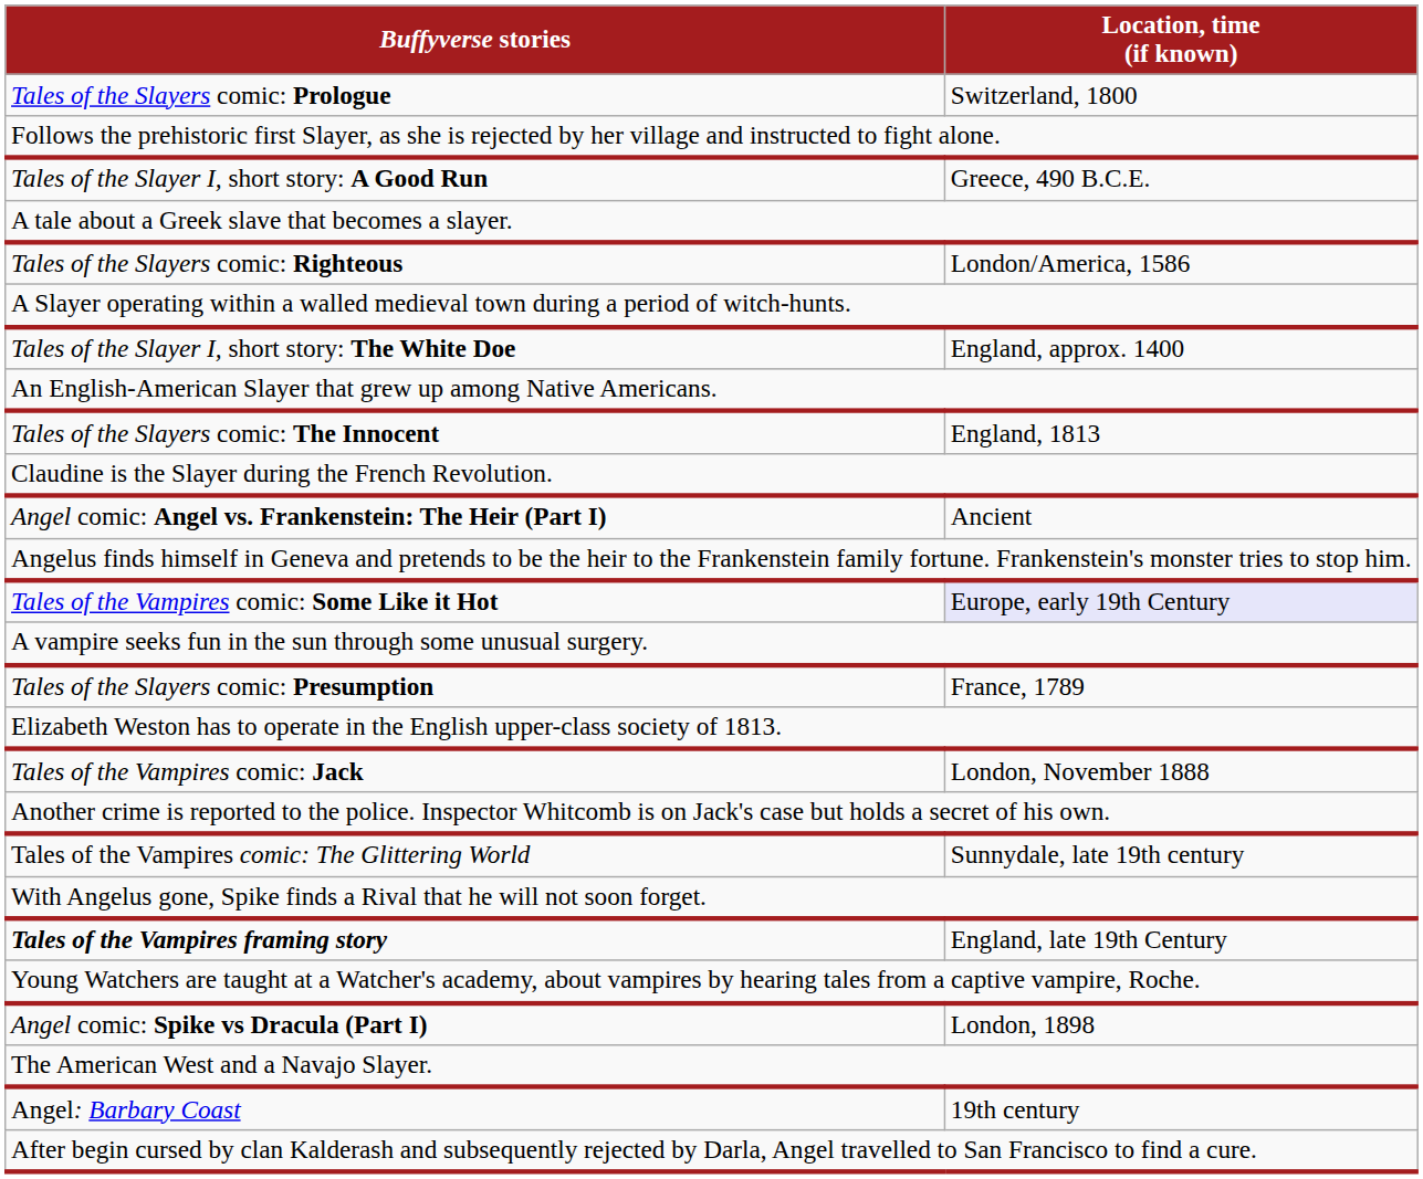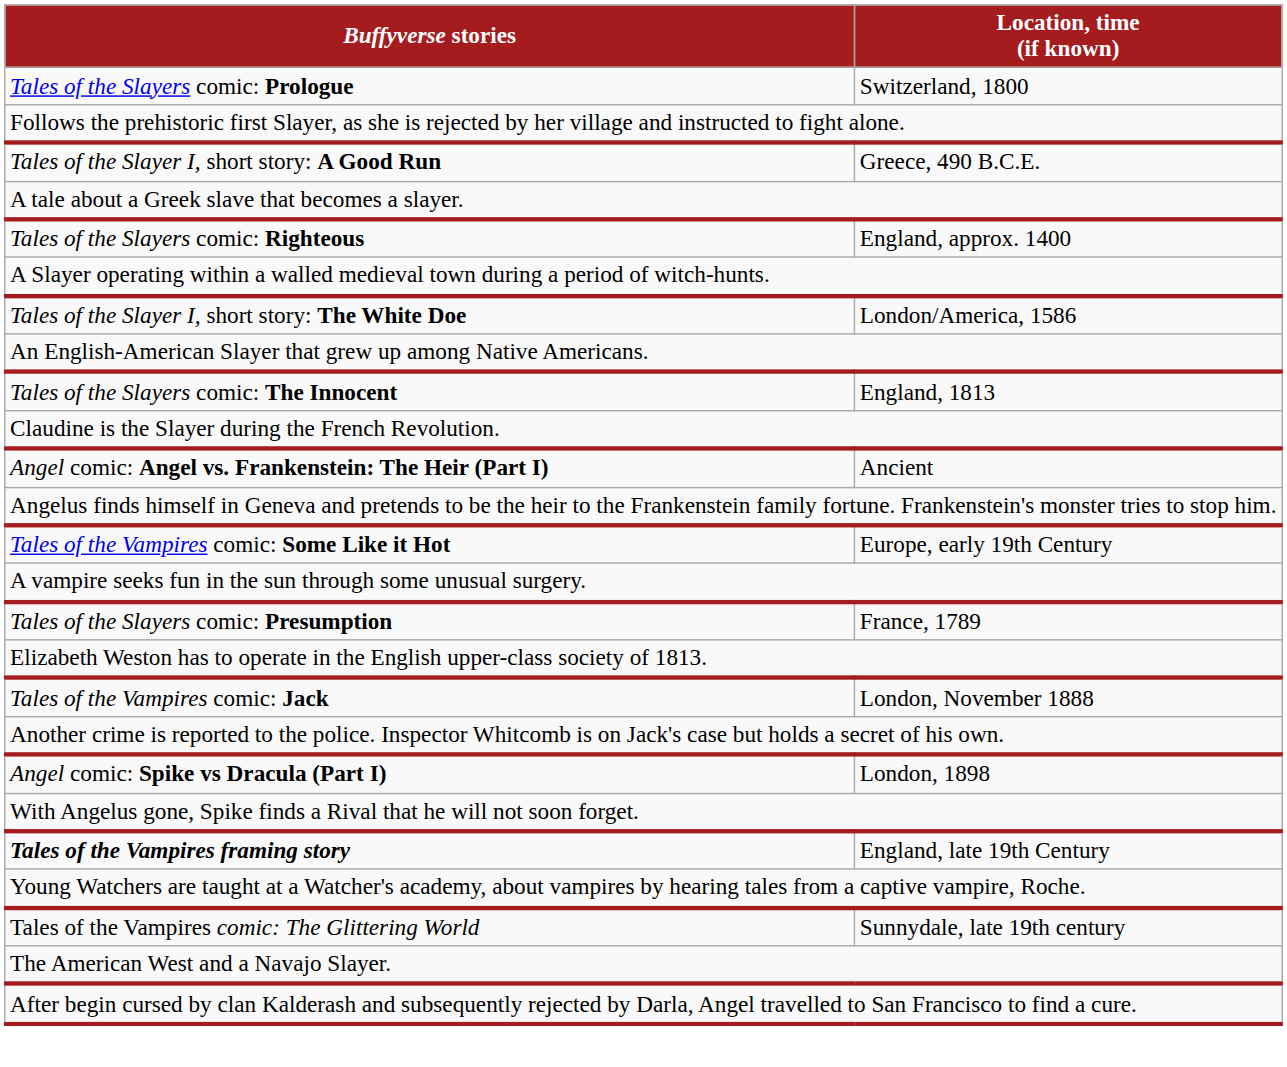 <table class="wikitable">
 <tr>
 <th style="background: #A41C1E; color: white;"><em>Buffyverse</em> stories</th>
 <th style="background: #A41C1E; color: white;"><strong>Location, time</strong><br>(if known)</th>
 </tr>
 <tr>
 <td><em><a href='#'>Tales of the Slayers</a></em> comic: <strong>Prologue</strong></td>
 <td>Switzerland, 1800</td>
 </tr>
 <tr>
 <td style="border-bottom: 3px solid #A41C1E;" colspan="2">Follows the prehistoric first Slayer, as she is rejected by her village and instructed to fight alone.</td>
 </tr>
 <tr>
 <td><em>Tales of the Slayer I,</em> short story: <strong>A Good Run</strong></td>
 <td>Greece, 490 B.C.E.</td>
 </tr>
 <tr>
 <td style="border-bottom: 3px solid #A41C1E;" colspan="2">A tale about a Greek slave that becomes a slayer.</td>
 </tr>
 <tr>
 <td><em>Tales of the Slayers</em> comic: <strong>Righteous</strong></td>
-<td>London/America, 1586</td>
+<td>England, approx. 1400</td>
 </tr>
 <tr>
 <td style="border-bottom: 3px solid #A41C1E;" colspan="2">A Slayer operating within a walled medieval town during a period of witch-hunts.</td>
 </tr>
 <tr>
 <td><em>Tales of the Slayer I,</em> short story: <strong>The White Doe</strong></td>
-<td>England, approx. 1400</td>
+<td>London/America, 1586</td>
 </tr>
 <tr>
 <td style="border-bottom: 3px solid #A41C1E;" colspan="2">An English-American Slayer that grew up among Native Americans.</td>
 </tr>
 <tr>
 <td><em>Tales of the Slayers</em> comic: <strong>The Innocent</strong></td>
 <td>England, 1813</td>
 </tr>
 <tr>
 <td style="border-bottom: 3px solid #A41C1E;" colspan="2">Claudine is the Slayer during the French Revolution.</td>
 </tr>
 <tr>
 <td><em>Angel</em> comic: <strong>Angel vs. Frankenstein: The Heir (Part I)</strong></td>
 <td>Ancient</td>
 </tr>
 <tr>
 <td style="border-bottom: 3px solid #A41C1E;" colspan="2">Angelus finds himself in Geneva and pretends to be the heir to the Frankenstein family fortune. Frankenstein's monster tries to stop him.</td>
 </tr>
 <tr>
 <td><em><a href='#'>Tales of the Vampires</a></em> comic: <strong>Some Like it Hot</strong></td>
-<td style="background: lavender;">Europe, early 19th Century</td>
+<td>Europe, early 19th Century</td>
 </tr>
 <tr>
 <td style="border-bottom: 3px solid #A41C1E;" colspan="2">A vampire seeks fun in the sun through some unusual surgery.</td>
 </tr>
 <tr>
 <td><em>Tales of the Slayers</em> comic: <strong>Presumption</strong></td>
 <td>France, 1789</td>
 </tr>
 <tr>
 <td style="border-bottom: 3px solid #A41C1E;" colspan="2">Elizabeth Weston has to operate in the English upper-class society of 1813.</td>
 </tr>
 <tr>
 <td><em>Tales of the Vampires</em> comic: <strong>Jack</strong></td>
 <td>London, November 1888</td>
 </tr>
 <tr>
 <td style="border-bottom: 3px solid #A41C1E;" colspan="2">Another crime is reported to the police. Inspector Whitcomb is on Jack's case but holds a secret of his own.</td>
 </tr>
 <tr>
-<td></em>Tales of the Vampires<em> comic: </strong>The Glittering World<strong></td>
-<td>Sunnydale, late 19th century</td>
+<td><em>Angel</em> comic: <strong>Spike vs Dracula (Part I)</strong></td>
+<td>London, 1898</td>
 </tr>
 <tr>
 <td style="border-bottom: 3px solid #A41C1E;" colspan="2">With Angelus gone, Spike finds a Rival that he will not soon forget.</td>
 </tr>
 <tr>
 <td><strong><em>Tales of the Vampires<em> framing story<strong></td>
 <td>England, late 19th Century</td>
 </tr>
 <tr>
 <td style="border-bottom: 3px solid #A41C1E;" colspan="2">Young Watchers are taught at a Watcher's academy, about vampires by hearing tales from a captive vampire, Roche.</td>
 </tr>
 <tr>
-<td><em>Angel</em> comic: <strong>Spike vs Dracula (Part I)</strong></td>
-<td>London, 1898</td>
+<td></em>Tales of the Vampires<em> comic: </strong>The Glittering World<strong></td>
+<td>Sunnydale, late 19th century</td>
 </tr>
 <tr>
 <td style="border-bottom: 3px solid #A41C1E;" colspan="2">The American West and a Navajo Slayer.</td>
 </tr>
 <tr>
-<td></em>Angel<em>: </strong><a href='#'>Barbary Coast</a><strong></td>
-<td>19th century</td>
-</tr>
-<tr>
 <td style="border-bottom: 3px solid #A41C1E;" colspan="2">After begin cursed by clan Kalderash and subsequently rejected by Darla, Angel travelled to San Francisco to find a cure.</td>
 </tr>
 </table>
